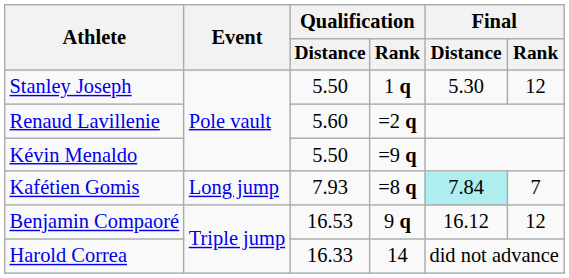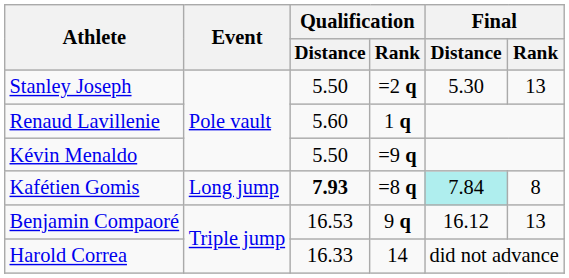 <table class="wikitable" style="font-size:90%">
 <tr>
 <th rowspan=2>Athlete</th>
 <th rowspan=2>Event</th>
 <th colspan=2>Qualification</th>
 <th colspan=2>Final</th>
 </tr>
 <tr style="font-size:95%">
 <th>Distance</th>
 <th>Rank</th>
 <th>Distance</th>
 <th>Rank</th>
 </tr>
 <tr align=center>
 <td align=left><a href='#'>Stanley Joseph</a></td>
 <td style="text-align:left;" rowspan=3><a href='#'>Pole vault</a></td>
 <td>5.50</td>
-<td>1 <strong>q</strong></td>
+<td>=2 <strong>q</strong></td>
 <td>5.30</td>
-<td>12</td>
+<td>13</td>
 </tr>
 <tr align=center>
 <td align=left><a href='#'>Renaud Lavillenie</a></td>
 <td>5.60</td>
-<td>=2 <strong>q</strong></td>
+<td>1 <strong>q</strong></td>
 <td colspan=2></td>
 </tr>
 <tr align=center>
 <td align=left><a href='#'>Kévin Menaldo</a></td>
 <td>5.50</td>
 <td>=9 <strong>q</strong></td>
 <td colspan=2></td>
 </tr>
 <tr align=center>
 <td align=left><a href='#'>Kafétien Gomis</a></td>
 <td style="text-align:left;"><a href='#'>Long jump</a></td>
-<td>7.93</td>
+<td><strong>7.93</strong></td>
 <td>=8 <strong>q</strong></td>
 <td style="background: paleturquoise;">7.84</td>
-<td>7</td>
+<td>8</td>
 </tr>
 <tr align=center>
 <td align=left><a href='#'>Benjamin Compaoré</a></td>
 <td style="text-align:left;" rowspan=2><a href='#'>Triple jump</a></td>
 <td>16.53</td>
 <td>9 <strong>q</strong></td>
 <td>16.12</td>
-<td>12</td>
+<td>13</td>
 </tr>
 <tr align=center>
 <td align=left><a href='#'>Harold Correa</a></td>
 <td>16.33</td>
 <td>14</td>
 <td colspan=2>did not advance</td>
 </tr>
 </table>
